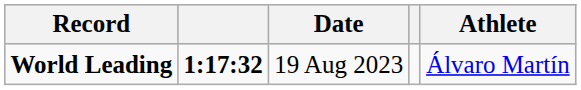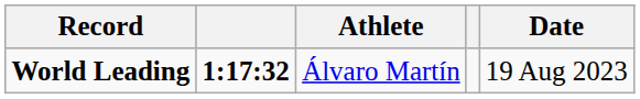 <table class="wikitable">
 <tr>
 <th>Record</th>
 <th></th>
+<th>Athlete</th>
+<th></th>
 <th>Date</th>
-<th></th>
-<th>Athlete</th>
 </tr>
 <tr>
 <td><strong>World Leading</strong></td>
 <td align=center><strong>1:17:32</strong></td>
+<td><a href='#'>Álvaro Martín</a></td>
+<td></td>
 <td align=right>19 Aug 2023</td>
-<td></td>
-<td><a href='#'>Álvaro Martín</a></td>
 </tr>
 </table>
